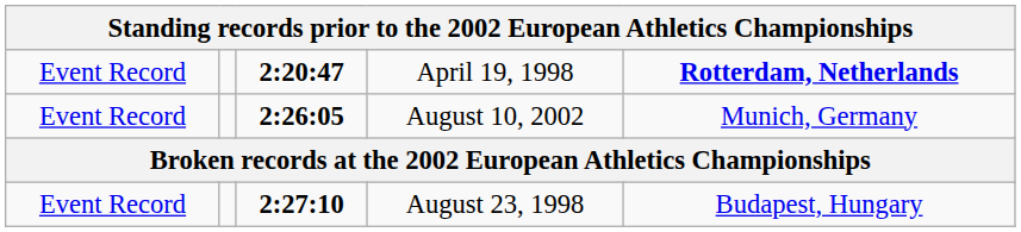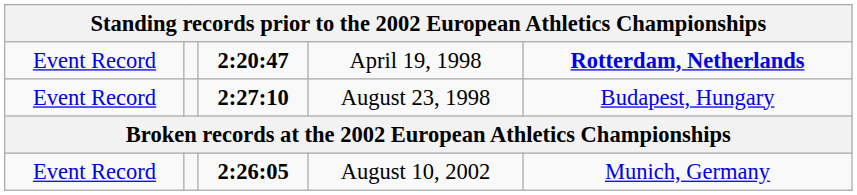 <table class="wikitable" style=" text-align:center; font-size:110%;" width="75%">
 <tr>
 <th colspan="5">Standing records prior to the 2002 European Athletics Championships</th>
 </tr>
 <tr>
 <td><a href='#'>Event Record</a></td>
 <td></td>
 <td><strong>2:20:47</strong></td>
 <td>April 19, 1998</td>
 <td><strong> <a href='#'>Rotterdam, Netherlands</a></strong></td>
 </tr>
 <tr>
 <td><a href='#'>Event Record</a></td>
 <td></td>
-<td><strong>2:26:05</strong></td>
-<td>August 10, 2002</td>
-<td> <a href='#'>Munich, Germany</a></td>
+<td><strong>2:27:10</strong></td>
+<td>August 23, 1998</td>
+<td> <a href='#'>Budapest, Hungary</a></td>
 </tr>
 <tr>
 <th colspan="5">Broken records at the 2002 European Athletics Championships</th>
 </tr>
 <tr>
 <td><a href='#'>Event Record</a></td>
 <td></td>
-<td><strong>2:27:10</strong></td>
-<td>August 23, 1998</td>
-<td> <a href='#'>Budapest, Hungary</a></td>
+<td><strong>2:26:05</strong></td>
+<td>August 10, 2002</td>
+<td> <a href='#'>Munich, Germany</a></td>
 </tr>
 </table>
